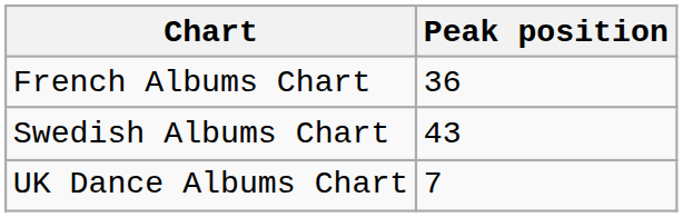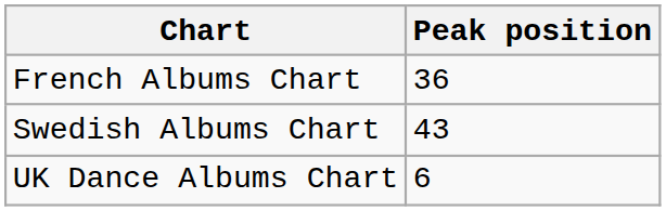 <table class="wikitable">
 <tr>
 <th align="left">Chart</th>
 <th align="left">Peak position</th>
 </tr>
 <tr>
 <td>French Albums Chart</td>
 <td>36</td>
 </tr>
 <tr>
 <td>Swedish Albums Chart</td>
 <td>43</td>
 </tr>
 <tr>
 <td>UK Dance Albums Chart</td>
-<td>7</td>
+<td>6</td>
 </tr>
 </table>
